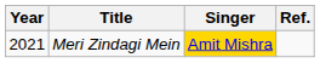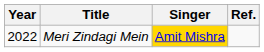 <table class="wikitable sortable">
 <tr>
 <th>Year</th>
 <th>Title</th>
 <th>Singer</th>
 <th>Ref.</th>
 </tr>
 <tr>
-<td>2021</td>
+<td>2022</td>
 <td><em>Meri Zindagi Mein</em></td>
 <td style="background: gold;"><a href='#'>Amit Mishra</a></td>
 <td></td>
 </tr>
 </table>
